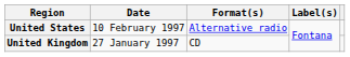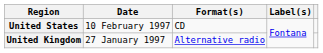 <table class="wikitable plainrowheaders">
 <tr>
 <th scope="col">Region</th>
 <th scope="col">Date</th>
 <th scope="col">Format(s)</th>
 <th scope="col">Label(s)</th>
 <th scope="col"></th>
 </tr>
 <tr>
 <th scope="row">United States</th>
 <td>10 February 1997</td>
-<td><a href='#'>Alternative radio</a></td>
+<td>CD</td>
 <td rowspan="2"><a href='#'>Fontana</a></td>
 <td align="center"></td>
 </tr>
 <tr>
 <th scope="row">United Kingdom</th>
 <td>27 January 1997</td>
-<td>CD</td>
+<td><a href='#'>Alternative radio</a></td>
 <td align="center"></td>
 </tr>
 </table>
